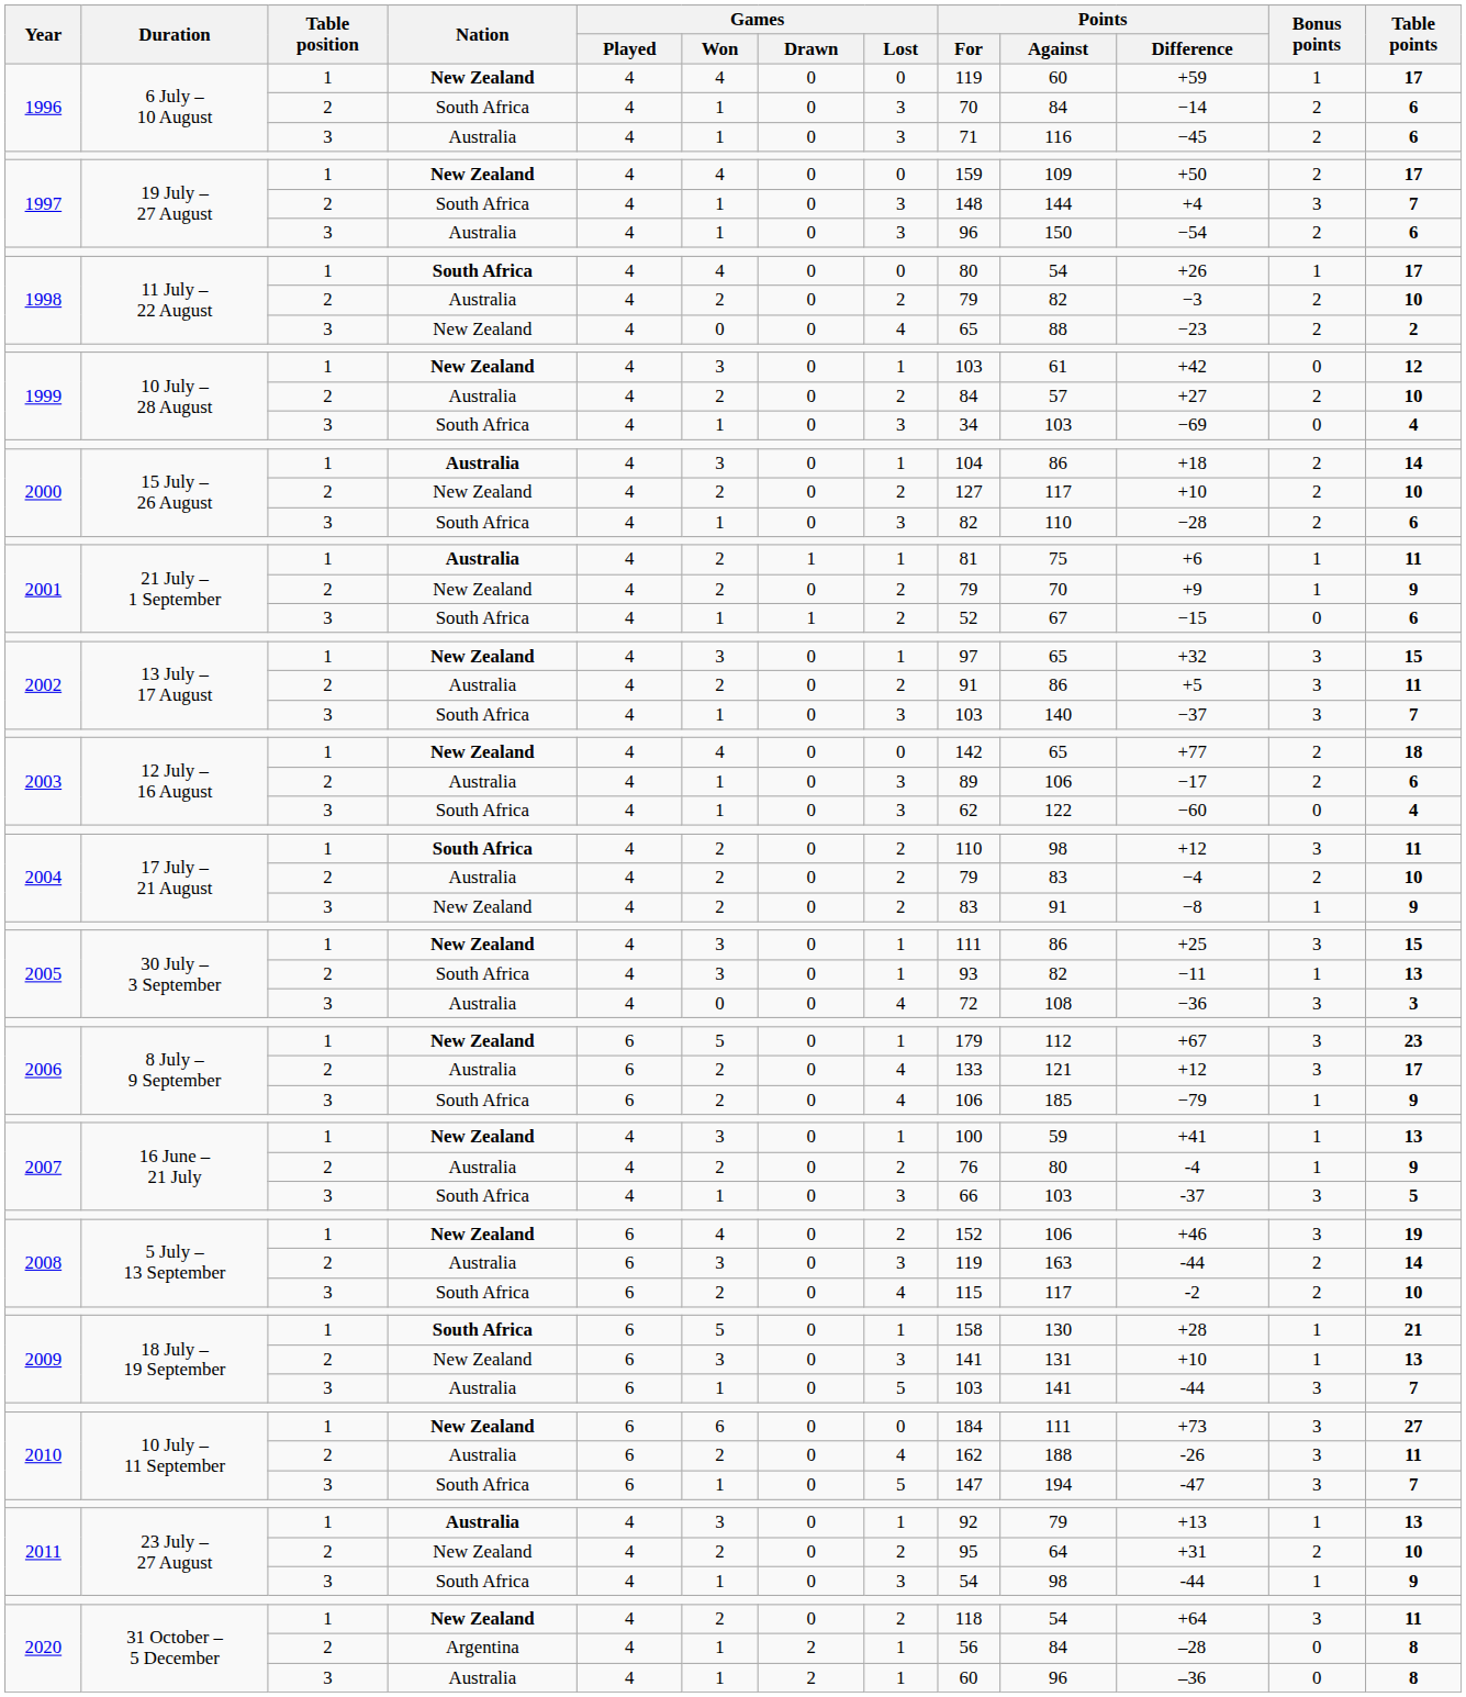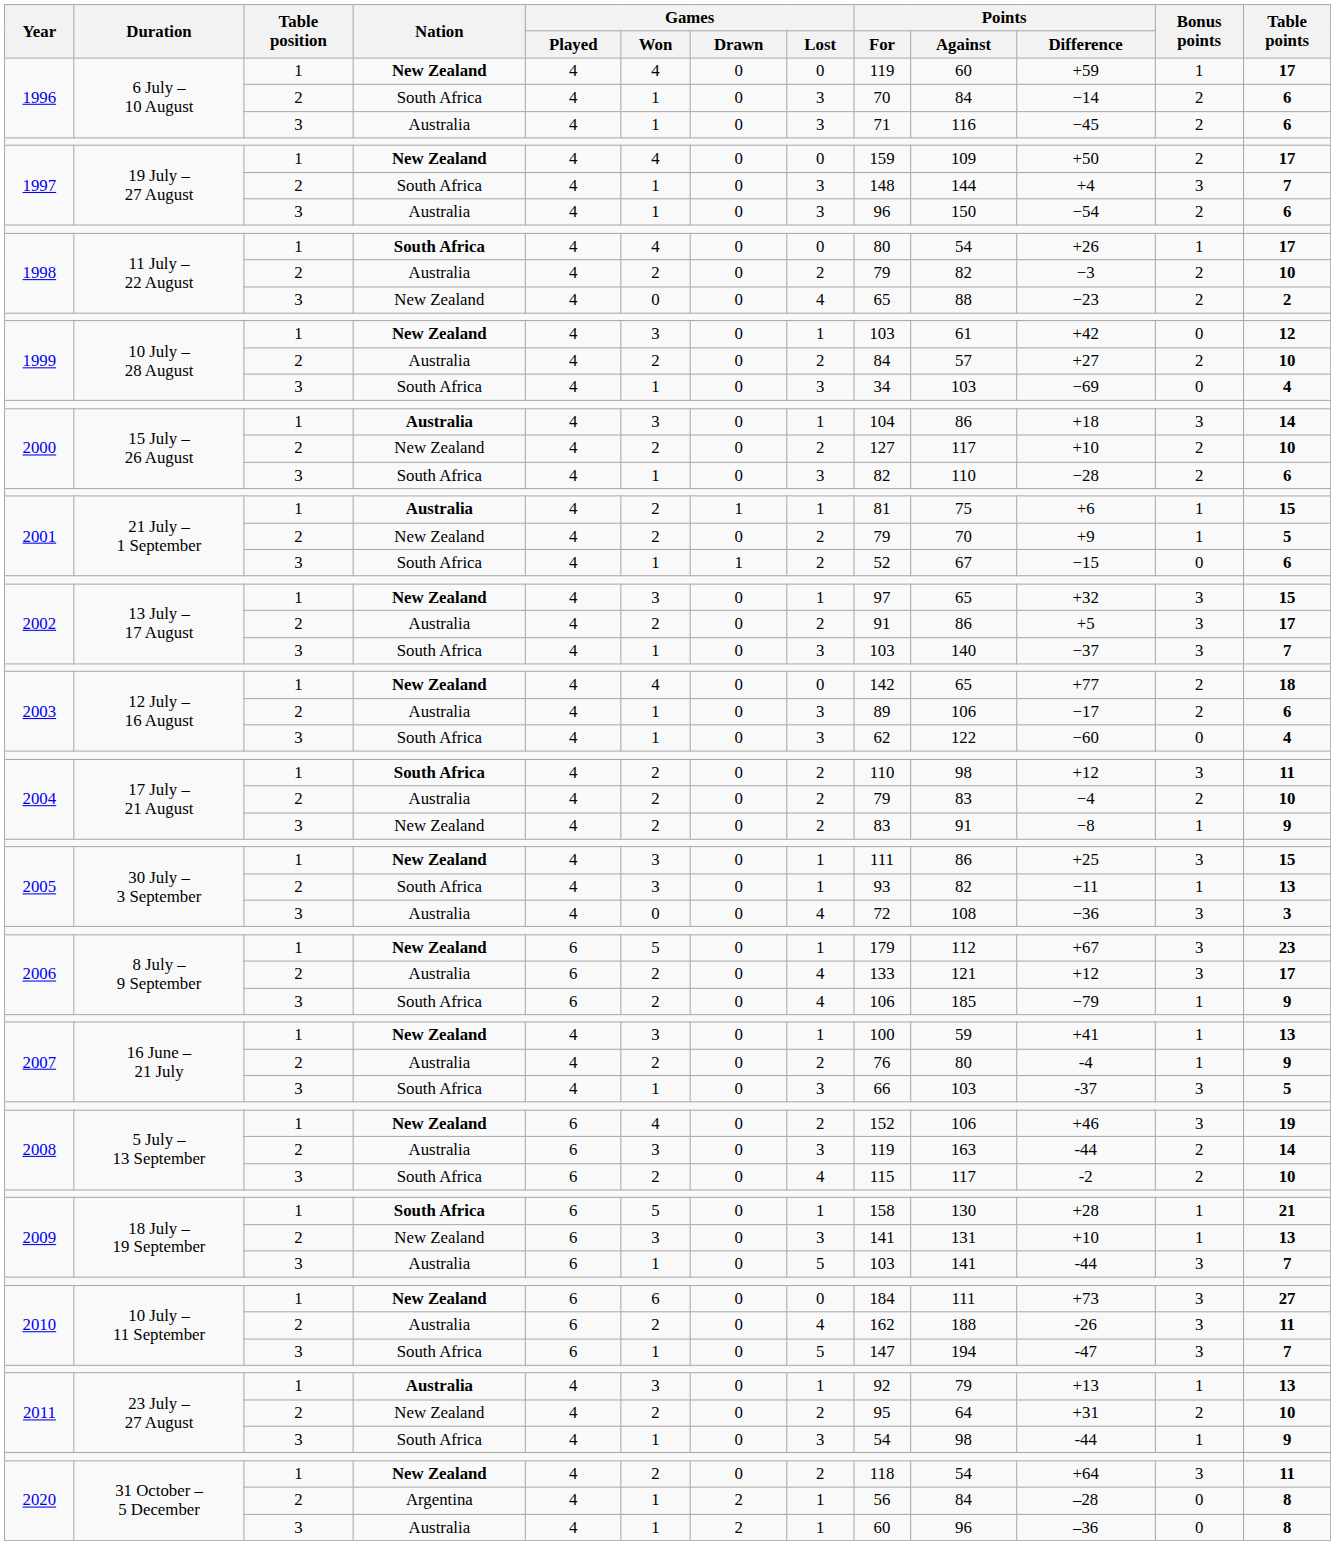 <table class="wikitable" style="text-align:center" width=100%>
 <tr>
 <th rowspan=2>Year</th>
 <th rowspan=2>Duration</th>
 <th rowspan=2>Table<br>position</th>
 <th rowspan=2>Nation</th>
 <th colspan=4>Games</th>
 <th colspan=3>Points</th>
 <th rowspan=2>Bonus<br>points</th>
 <th rowspan=2>Table<br>points</th>
 </tr>
 <tr>
 <th>Played</th>
 <th>Won</th>
 <th>Drawn</th>
 <th>Lost</th>
 <th>For</th>
 <th>Against</th>
 <th>Difference</th>
 </tr>
 <tr>
 <td rowspan=3><a href='#'>1996</a></td>
 <td rowspan=3>6 July –<br>10 August</td>
 <td>1</td>
 <td> <strong>New Zealand</strong></td>
 <td>4</td>
 <td>4</td>
 <td>0</td>
 <td>0</td>
 <td>119</td>
 <td>60</td>
 <td>+59</td>
 <td>1</td>
 <td><strong>17</strong></td>
 </tr>
 <tr>
 <td>2</td>
 <td>South Africa</td>
 <td>4</td>
 <td>1</td>
 <td>0</td>
 <td>3</td>
 <td>70</td>
 <td>84</td>
 <td>−14</td>
 <td>2</td>
 <td><strong>6</strong></td>
 </tr>
 <tr>
 <td>3</td>
 <td>Australia</td>
 <td>4</td>
 <td>1</td>
 <td>0</td>
 <td>3</td>
 <td>71</td>
 <td>116</td>
 <td>−45</td>
 <td>2</td>
 <td><strong>6</strong></td>
 </tr>
 <tr>
 <td colspan=12></td>
 </tr>
 <tr>
 <td rowspan=3><a href='#'>1997</a></td>
 <td rowspan=3>19 July –<br>27 August</td>
 <td>1</td>
 <td> <strong>New Zealand</strong></td>
 <td>4</td>
 <td>4</td>
 <td>0</td>
 <td>0</td>
 <td>159</td>
 <td>109</td>
 <td>+50</td>
 <td>2</td>
 <td><strong>17</strong></td>
 </tr>
 <tr>
 <td>2</td>
 <td>South Africa</td>
 <td>4</td>
 <td>1</td>
 <td>0</td>
 <td>3</td>
 <td>148</td>
 <td>144</td>
 <td>+4</td>
 <td>3</td>
 <td><strong>7</strong></td>
 </tr>
 <tr>
 <td>3</td>
 <td>Australia</td>
 <td>4</td>
 <td>1</td>
 <td>0</td>
 <td>3</td>
 <td>96</td>
 <td>150</td>
 <td>−54</td>
 <td>2</td>
 <td><strong>6</strong></td>
 </tr>
 <tr>
 <td colspan=12></td>
 </tr>
 <tr>
 <td rowspan=3><a href='#'>1998</a></td>
 <td rowspan=3>11 July –<br>22 August</td>
 <td>1</td>
 <td> <strong>South Africa</strong></td>
 <td>4</td>
 <td>4</td>
 <td>0</td>
 <td>0</td>
 <td>80</td>
 <td>54</td>
 <td>+26</td>
 <td>1</td>
 <td><strong>17</strong></td>
 </tr>
 <tr>
 <td>2</td>
 <td>Australia</td>
 <td>4</td>
 <td>2</td>
 <td>0</td>
 <td>2</td>
 <td>79</td>
 <td>82</td>
 <td>−3</td>
 <td>2</td>
 <td><strong>10</strong></td>
 </tr>
 <tr>
 <td>3</td>
 <td>New Zealand</td>
 <td>4</td>
 <td>0</td>
 <td>0</td>
 <td>4</td>
 <td>65</td>
 <td>88</td>
 <td>−23</td>
 <td>2</td>
 <td><strong>2</strong></td>
 </tr>
 <tr>
 <td colspan=12></td>
 </tr>
 <tr>
 <td rowspan=3><a href='#'>1999</a></td>
 <td rowspan=3>10 July –<br>28 August</td>
 <td>1</td>
 <td> <strong>New Zealand</strong></td>
 <td>4</td>
 <td>3</td>
 <td>0</td>
 <td>1</td>
 <td>103</td>
 <td>61</td>
 <td>+42</td>
 <td>0</td>
 <td><strong>12</strong></td>
 </tr>
 <tr>
 <td>2</td>
 <td>Australia</td>
 <td>4</td>
 <td>2</td>
 <td>0</td>
 <td>2</td>
 <td>84</td>
 <td>57</td>
 <td>+27</td>
 <td>2</td>
 <td><strong>10</strong></td>
 </tr>
 <tr>
 <td>3</td>
 <td>South Africa</td>
 <td>4</td>
 <td>1</td>
 <td>0</td>
 <td>3</td>
 <td>34</td>
 <td>103</td>
 <td>−69</td>
 <td>0</td>
 <td><strong>4</strong></td>
 </tr>
 <tr>
 <td colspan=12></td>
 </tr>
 <tr>
 <td rowspan=3><a href='#'>2000</a></td>
 <td rowspan=3>15 July –<br>26 August</td>
 <td>1</td>
 <td> <strong>Australia</strong></td>
 <td>4</td>
 <td>3</td>
 <td>0</td>
 <td>1</td>
 <td>104</td>
 <td>86</td>
 <td>+18</td>
-<td>2</td>
+<td>3</td>
 <td><strong>14</strong></td>
 </tr>
 <tr>
 <td>2</td>
 <td>New Zealand</td>
 <td>4</td>
 <td>2</td>
 <td>0</td>
 <td>2</td>
 <td>127</td>
 <td>117</td>
 <td>+10</td>
 <td>2</td>
 <td><strong>10</strong></td>
 </tr>
 <tr>
 <td>3</td>
 <td>South Africa</td>
 <td>4</td>
 <td>1</td>
 <td>0</td>
 <td>3</td>
 <td>82</td>
 <td>110</td>
 <td>−28</td>
 <td>2</td>
 <td><strong>6</strong></td>
 </tr>
 <tr>
 <td colspan=12></td>
 </tr>
 <tr>
 <td rowspan=3><a href='#'>2001</a></td>
 <td rowspan=3>21 July –<br>1 September</td>
 <td>1</td>
 <td> <strong>Australia</strong></td>
 <td>4</td>
 <td>2</td>
 <td>1</td>
 <td>1</td>
 <td>81</td>
 <td>75</td>
 <td>+6</td>
 <td>1</td>
-<td><strong>11</strong></td>
+<td><strong>15</strong></td>
 </tr>
 <tr>
 <td>2</td>
 <td>New Zealand</td>
 <td>4</td>
 <td>2</td>
 <td>0</td>
 <td>2</td>
 <td>79</td>
 <td>70</td>
 <td>+9</td>
 <td>1</td>
-<td><strong>9</strong></td>
+<td><strong>5</strong></td>
 </tr>
 <tr>
 <td>3</td>
 <td>South Africa</td>
 <td>4</td>
 <td>1</td>
 <td>1</td>
 <td>2</td>
 <td>52</td>
 <td>67</td>
 <td>−15</td>
 <td>0</td>
 <td><strong>6</strong></td>
 </tr>
 <tr>
 <td colspan=12></td>
 </tr>
 <tr>
 <td rowspan=3><a href='#'>2002</a></td>
 <td rowspan=3>13 July –<br>17 August</td>
 <td>1</td>
 <td> <strong>New Zealand</strong></td>
 <td>4</td>
 <td>3</td>
 <td>0</td>
 <td>1</td>
 <td>97</td>
 <td>65</td>
 <td>+32</td>
 <td>3</td>
 <td><strong>15</strong></td>
 </tr>
 <tr>
 <td>2</td>
 <td>Australia</td>
 <td>4</td>
 <td>2</td>
 <td>0</td>
 <td>2</td>
 <td>91</td>
 <td>86</td>
 <td>+5</td>
 <td>3</td>
-<td><strong>11</strong></td>
+<td><strong>17</strong></td>
 </tr>
 <tr>
 <td>3</td>
 <td>South Africa</td>
 <td>4</td>
 <td>1</td>
 <td>0</td>
 <td>3</td>
 <td>103</td>
 <td>140</td>
 <td>−37</td>
 <td>3</td>
 <td><strong>7</strong></td>
 </tr>
 <tr>
 <td colspan=12></td>
 </tr>
 <tr>
 <td rowspan=3><a href='#'>2003</a></td>
 <td rowspan=3>12 July –<br>16 August</td>
 <td>1</td>
 <td> <strong>New Zealand</strong></td>
 <td>4</td>
 <td>4</td>
 <td>0</td>
 <td>0</td>
 <td>142</td>
 <td>65</td>
 <td>+77</td>
 <td>2</td>
 <td><strong>18</strong></td>
 </tr>
 <tr>
 <td>2</td>
 <td>Australia</td>
 <td>4</td>
 <td>1</td>
 <td>0</td>
 <td>3</td>
 <td>89</td>
 <td>106</td>
 <td>−17</td>
 <td>2</td>
 <td><strong>6</strong></td>
 </tr>
 <tr>
 <td>3</td>
 <td>South Africa</td>
 <td>4</td>
 <td>1</td>
 <td>0</td>
 <td>3</td>
 <td>62</td>
 <td>122</td>
 <td>−60</td>
 <td>0</td>
 <td><strong>4</strong></td>
 </tr>
 <tr>
 <td colspan=12></td>
 </tr>
 <tr>
 <td rowspan=3><a href='#'>2004</a></td>
 <td rowspan=3>17 July –<br>21 August</td>
 <td>1</td>
 <td> <strong>South Africa</strong></td>
 <td>4</td>
 <td>2</td>
 <td>0</td>
 <td>2</td>
 <td>110</td>
 <td>98</td>
 <td>+12</td>
 <td>3</td>
 <td><strong>11</strong></td>
 </tr>
 <tr>
 <td>2</td>
 <td>Australia</td>
 <td>4</td>
 <td>2</td>
 <td>0</td>
 <td>2</td>
 <td>79</td>
 <td>83</td>
 <td>−4</td>
 <td>2</td>
 <td><strong>10</strong></td>
 </tr>
 <tr>
 <td>3</td>
 <td>New Zealand</td>
 <td>4</td>
 <td>2</td>
 <td>0</td>
 <td>2</td>
 <td>83</td>
 <td>91</td>
 <td>−8</td>
 <td>1</td>
 <td><strong>9</strong></td>
 </tr>
 <tr>
 <td colspan=12></td>
 </tr>
 <tr>
 <td rowspan=3><a href='#'>2005</a></td>
 <td rowspan=3>30 July –<br>3 September</td>
 <td>1</td>
 <td> <strong>New Zealand</strong></td>
 <td>4</td>
 <td>3</td>
 <td>0</td>
 <td>1</td>
 <td>111</td>
 <td>86</td>
 <td>+25</td>
 <td>3</td>
 <td><strong>15</strong></td>
 </tr>
 <tr>
 <td>2</td>
 <td>South Africa</td>
 <td>4</td>
 <td>3</td>
 <td>0</td>
 <td>1</td>
 <td>93</td>
 <td>82</td>
 <td>−11</td>
 <td>1</td>
 <td><strong>13</strong></td>
 </tr>
 <tr>
 <td>3</td>
 <td>Australia</td>
 <td>4</td>
 <td>0</td>
 <td>0</td>
 <td>4</td>
 <td>72</td>
 <td>108</td>
 <td>−36</td>
 <td>3</td>
 <td><strong>3</strong></td>
 </tr>
 <tr>
 <td colspan=12></td>
 </tr>
 <tr>
 <td rowspan=3><a href='#'>2006</a></td>
 <td rowspan=3>8 July –<br>9 September</td>
 <td>1</td>
 <td> <strong>New Zealand</strong></td>
 <td>6</td>
 <td>5</td>
 <td>0</td>
 <td>1</td>
 <td>179</td>
 <td>112</td>
 <td>+67</td>
 <td>3</td>
 <td><strong>23</strong></td>
 </tr>
 <tr>
 <td>2</td>
 <td>Australia</td>
 <td>6</td>
 <td>2</td>
 <td>0</td>
 <td>4</td>
 <td>133</td>
 <td>121</td>
 <td>+12</td>
 <td>3</td>
 <td><strong>17</strong></td>
 </tr>
 <tr>
 <td>3</td>
 <td>South Africa</td>
 <td>6</td>
 <td>2</td>
 <td>0</td>
 <td>4</td>
 <td>106</td>
 <td>185</td>
 <td>−79</td>
 <td>1</td>
 <td><strong>9</strong></td>
 </tr>
 <tr>
 <td colspan=12></td>
 </tr>
 <tr>
 <td rowspan=3><a href='#'>2007</a></td>
 <td rowspan=3>16 June –<br>21 July</td>
 <td>1</td>
 <td> <strong>New Zealand</strong></td>
 <td>4</td>
 <td>3</td>
 <td>0</td>
 <td>1</td>
 <td>100</td>
 <td>59</td>
 <td>+41</td>
 <td>1</td>
 <td><strong>13</strong></td>
 </tr>
 <tr>
 <td>2</td>
 <td>Australia</td>
 <td>4</td>
 <td>2</td>
 <td>0</td>
 <td>2</td>
 <td>76</td>
 <td>80</td>
 <td>-4</td>
 <td>1</td>
 <td><strong>9</strong></td>
 </tr>
 <tr>
 <td>3</td>
 <td>South Africa</td>
 <td>4</td>
 <td>1</td>
 <td>0</td>
 <td>3</td>
 <td>66</td>
 <td>103</td>
 <td>-37</td>
 <td>3</td>
 <td><strong>5</strong></td>
 </tr>
 <tr>
 <td colspan=12></td>
 </tr>
 <tr>
 <td rowspan=3><a href='#'>2008</a></td>
 <td rowspan=3>5 July –<br>13 September</td>
 <td>1</td>
 <td> <strong>New Zealand</strong></td>
 <td>6</td>
 <td>4</td>
 <td>0</td>
 <td>2</td>
 <td>152</td>
 <td>106</td>
 <td>+46</td>
 <td>3</td>
 <td><strong>19</strong></td>
 </tr>
 <tr>
 <td>2</td>
 <td>Australia</td>
 <td>6</td>
 <td>3</td>
 <td>0</td>
 <td>3</td>
 <td>119</td>
 <td>163</td>
 <td>-44</td>
 <td>2</td>
 <td><strong>14</strong></td>
 </tr>
 <tr>
 <td>3</td>
 <td>South Africa</td>
 <td>6</td>
 <td>2</td>
 <td>0</td>
 <td>4</td>
 <td>115</td>
 <td>117</td>
 <td>-2</td>
 <td>2</td>
 <td><strong>10</strong></td>
 </tr>
 <tr>
 <td colspan=12></td>
 </tr>
 <tr>
 <td rowspan=3><a href='#'>2009</a></td>
 <td rowspan=3>18 July –<br>19 September</td>
 <td>1</td>
 <td> <strong>South Africa</strong></td>
 <td>6</td>
 <td>5</td>
 <td>0</td>
 <td>1</td>
 <td>158</td>
 <td>130</td>
 <td>+28</td>
 <td>1</td>
 <td><strong>21</strong></td>
 </tr>
 <tr>
 <td>2</td>
 <td>New Zealand</td>
 <td>6</td>
 <td>3</td>
 <td>0</td>
 <td>3</td>
 <td>141</td>
 <td>131</td>
 <td>+10</td>
 <td>1</td>
 <td><strong>13</strong></td>
 </tr>
 <tr>
 <td>3</td>
 <td>Australia</td>
 <td>6</td>
 <td>1</td>
 <td>0</td>
 <td>5</td>
 <td>103</td>
 <td>141</td>
 <td>-44</td>
 <td>3</td>
 <td><strong>7</strong></td>
 </tr>
 <tr>
 <td colspan=12></td>
 </tr>
 <tr>
 <td rowspan=3><a href='#'>2010</a></td>
 <td rowspan=3>10 July –<br>11 September</td>
 <td>1</td>
 <td> <strong>New Zealand</strong></td>
 <td>6</td>
 <td>6</td>
 <td>0</td>
 <td>0</td>
 <td>184</td>
 <td>111</td>
 <td>+73</td>
 <td>3</td>
 <td><strong>27</strong></td>
 </tr>
 <tr>
 <td>2</td>
 <td>Australia</td>
 <td>6</td>
 <td>2</td>
 <td>0</td>
 <td>4</td>
 <td>162</td>
 <td>188</td>
 <td>-26</td>
 <td>3</td>
 <td><strong>11</strong></td>
 </tr>
 <tr>
 <td>3</td>
 <td>South Africa</td>
 <td>6</td>
 <td>1</td>
 <td>0</td>
 <td>5</td>
 <td>147</td>
 <td>194</td>
 <td>-47</td>
 <td>3</td>
 <td><strong>7</strong></td>
 </tr>
 <tr>
 <td colspan=12></td>
 </tr>
 <tr>
 <td rowspan=3><a href='#'>2011</a></td>
 <td rowspan=3>23 July –<br>27 August</td>
 <td>1</td>
 <td> <strong>Australia</strong></td>
 <td>4</td>
 <td>3</td>
 <td>0</td>
 <td>1</td>
 <td>92</td>
 <td>79</td>
 <td>+13</td>
 <td>1</td>
 <td><strong>13</strong></td>
 </tr>
 <tr>
 <td>2</td>
 <td>New Zealand</td>
 <td>4</td>
 <td>2</td>
 <td>0</td>
 <td>2</td>
 <td>95</td>
 <td>64</td>
 <td>+31</td>
 <td>2</td>
 <td><strong>10</strong></td>
 </tr>
 <tr>
 <td>3</td>
 <td>South Africa</td>
 <td>4</td>
 <td>1</td>
 <td>0</td>
 <td>3</td>
 <td>54</td>
 <td>98</td>
 <td>-44</td>
 <td>1</td>
 <td><strong>9</strong></td>
 </tr>
 <tr>
 <td colspan=12></td>
 </tr>
 <tr>
 <td rowspan=3><a href='#'>2020</a></td>
 <td rowspan=3>31 October –<br>5 December</td>
 <td>1</td>
 <td> <strong>New Zealand</strong></td>
 <td>4</td>
 <td>2</td>
 <td>0</td>
 <td>2</td>
 <td>118</td>
 <td>54</td>
 <td>+64</td>
 <td>3</td>
 <td><strong>11</strong></td>
 </tr>
 <tr>
 <td>2</td>
 <td>Argentina</td>
 <td>4</td>
 <td>1</td>
 <td>2</td>
 <td>1</td>
 <td>56</td>
 <td>84</td>
 <td>–28</td>
 <td>0</td>
 <td><strong>8</strong></td>
 </tr>
 <tr>
 <td>3</td>
 <td>Australia</td>
 <td>4</td>
 <td>1</td>
 <td>2</td>
 <td>1</td>
 <td>60</td>
 <td>96</td>
 <td>–36</td>
 <td>0</td>
 <td><strong>8</strong></td>
 </tr>
 </table>
